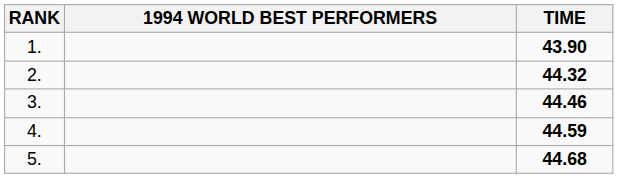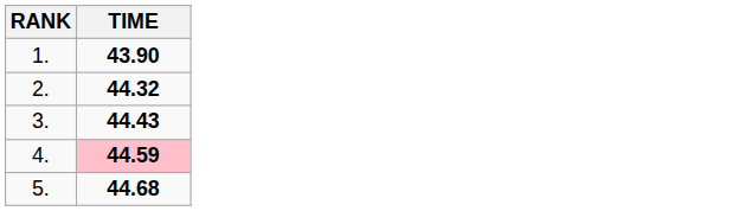 <table class=wikitable>
 <tr>
 <th>RANK</th>
-<th align="center" style="width: 25em">1994 WORLD BEST PERFORMERS</th>
 <th align="center" style="width: 5em">TIME</th>
 </tr>
 <tr>
 <td align="center">1.</td>
-<td></td>
 <td align="center"><strong>43.90</strong></td>
 </tr>
 <tr>
 <td align="center">2.</td>
-<td></td>
 <td align="center"><strong>44.32</strong></td>
 </tr>
 <tr>
 <td align="center">3.</td>
-<td></td>
-<td align="center"><strong>44.46</strong></td>
+<td align="center"><strong>44.43</strong></td>
 </tr>
 <tr>
 <td align="center">4.</td>
-<td></td>
-<td align="center"><strong>44.59</strong></td>
+<td align="center" style="background: pink;"><strong>44.59</strong></td>
 </tr>
 <tr>
 <td align="center">5.</td>
-<td></td>
 <td align="center"><strong>44.68</strong></td>
 </tr>
 </table>
